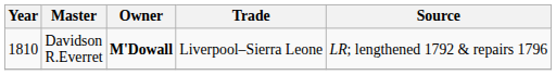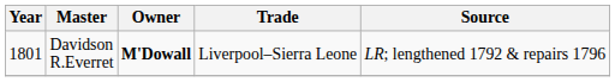 <table class=" wikitable">
 <tr>
 <th>Year</th>
 <th>Master</th>
 <th>Owner</th>
 <th>Trade</th>
 <th>Source</th>
 </tr>
 <tr>
-<td>1810</td>
+<td>1801</td>
 <td>Davidson<br>R.Everret</td>
 <td><strong>M'Dowall</strong></td>
 <td>Liverpool–Sierra Leone</td>
 <td><em>LR</em>; lengthened 1792 & repairs 1796</td>
 </tr>
 <tr>
 </tr>
 </table>
